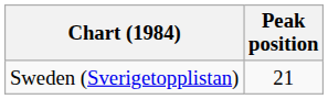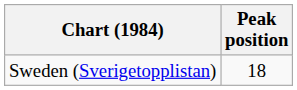 <table class="wikitable">
 <tr>
 <th>Chart (1984)</th>
 <th>Peak<br>position</th>
 </tr>
 <tr>
 <td>Sweden (<a href='#'>Sverigetopplistan</a>)</td>
-<td align="center">21</td>
+<td align="center">18</td>
 </tr>
 </table>
